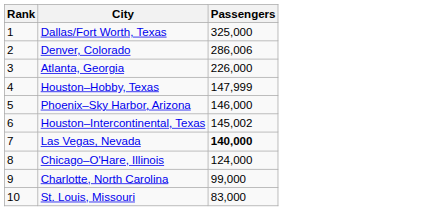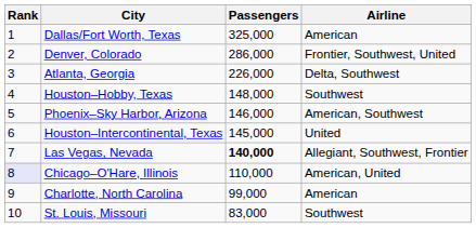 <table class="wikitable sortable" style="font-size: 95%">
 <tr>
 <th>Rank</th>
 <th>City</th>
 <th>Passengers</th>
+<th>Airline</th>
 </tr>
 <tr>
 <td>1</td>
 <td> <a href='#'>Dallas/Fort Worth, Texas</a></td>
 <td>325,000</td>
+<td>American</td>
 </tr>
 <tr>
 <td>2</td>
 <td> <a href='#'>Denver, Colorado</a></td>
-<td>286,006</td>
+<td>286,000</td>
+<td>Frontier, Southwest, United</td>
 </tr>
 <tr>
 <td>3</td>
 <td> <a href='#'>Atlanta, Georgia</a></td>
 <td>226,000</td>
+<td>Delta, Southwest</td>
 </tr>
 <tr>
 <td>4</td>
 <td> <a href='#'>Houston–Hobby, Texas</a></td>
-<td>147,999</td>
+<td>148,000</td>
+<td>Southwest</td>
 </tr>
 <tr>
 <td>5</td>
 <td> <a href='#'>Phoenix–Sky Harbor, Arizona</a></td>
 <td>146,000</td>
+<td>American, Southwest</td>
 </tr>
 <tr>
 <td>6</td>
 <td> <a href='#'>Houston–Intercontinental, Texas</a></td>
-<td>145,002</td>
+<td>145,000</td>
+<td>United</td>
 </tr>
 <tr>
 <td>7</td>
 <td> <a href='#'>Las Vegas, Nevada</a></td>
 <td><strong>140,000</strong></td>
+<td>Allegiant, Southwest, Frontier</td>
 </tr>
 <tr>
-<td>8</td>
+<td style="background: lavender;">8</td>
 <td> <a href='#'>Chicago–O'Hare, Illinois</a></td>
-<td>124,000</td>
+<td>110,000</td>
+<td>American, United</td>
 </tr>
 <tr>
 <td>9</td>
 <td> <a href='#'>Charlotte, North Carolina</a></td>
 <td>99,000</td>
+<td>American</td>
 </tr>
 <tr>
 <td>10</td>
 <td> <a href='#'>St. Louis, Missouri</a></td>
 <td>83,000</td>
+<td>Southwest</td>
 </tr>
 </table>
